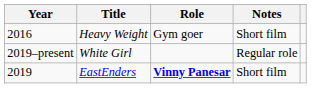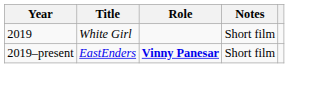 <table class="wikitable sortable">
 <tr>
 <th>Year</th>
 <th>Title</th>
 <th>Role</th>
 <th>Notes</th>
 <th></th>
 </tr>
 <tr>
-<td>2016</td>
-<td><em>Heavy Weight</em></td>
-<td>Gym goer</td>
+<td>2019</td>
+<td><em>White Girl</em></td>
+<td></td>
 <td>Short film</td>
 <td align="center"></td>
 </tr>
 <tr>
 <td>2019–present</td>
-<td><em>White Girl</em></td>
-<td></td>
-<td>Regular role</td>
-<td align="center"></td>
-</tr>
-<tr>
-<td>2019</td>
 <td><em><a href='#'>EastEnders</a></em></td>
 <td><strong><a href='#'>Vinny Panesar</a></strong></td>
 <td>Short film</td>
 <td align="center"></td>
 </tr>
 </table>
